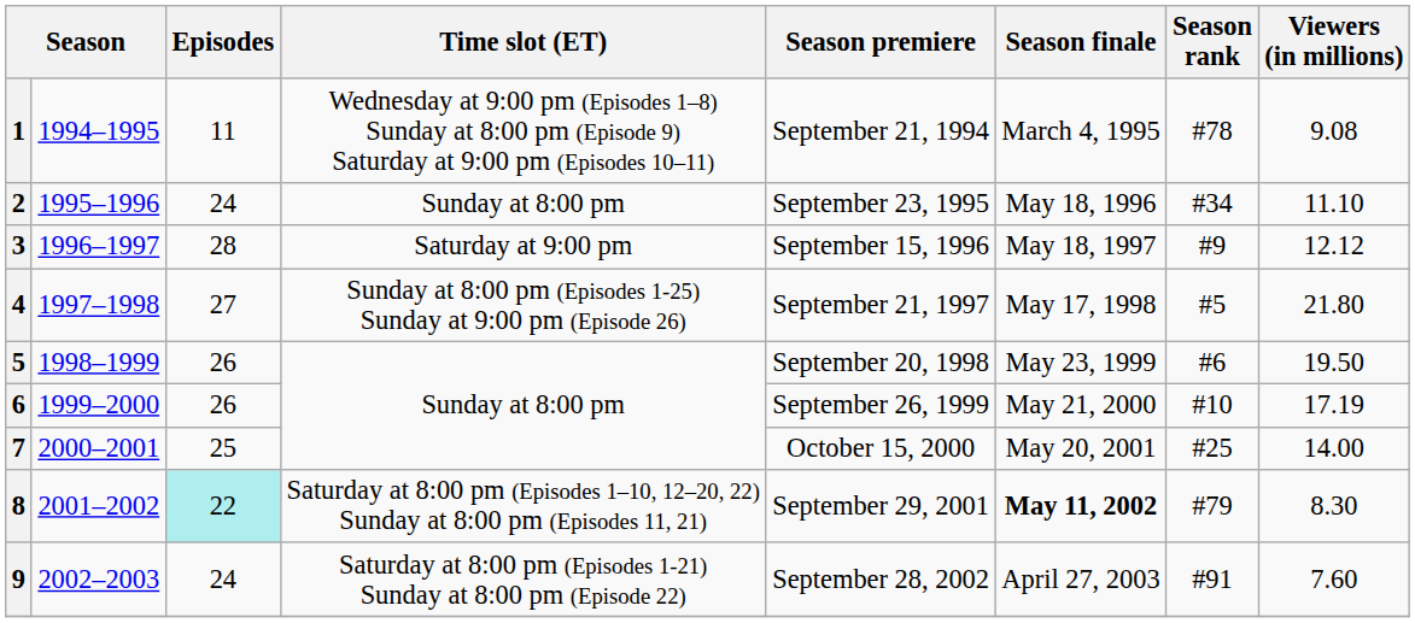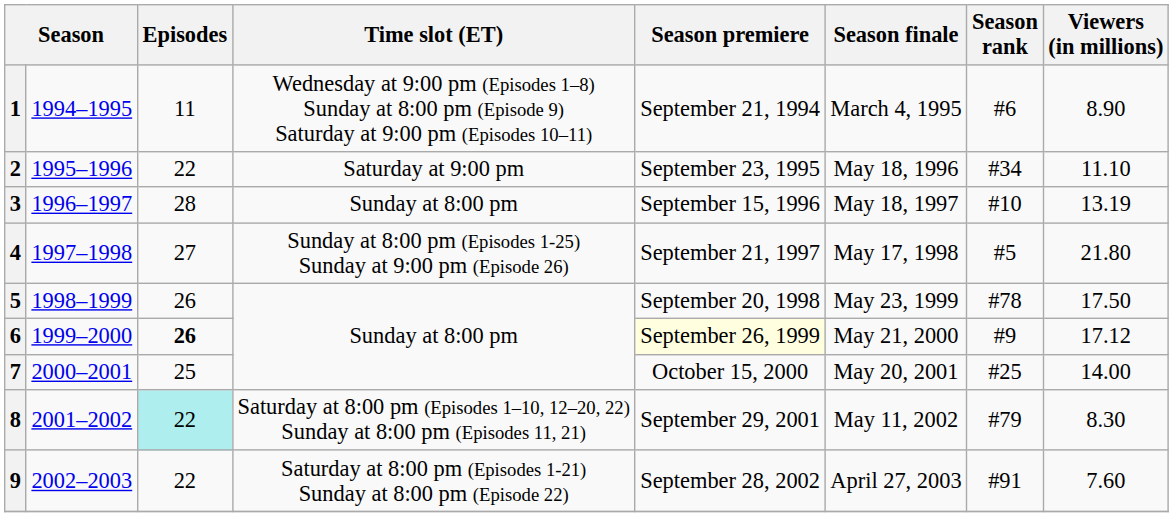 <table class="wikitable">
 <tr>
 <th colspan="2">Season</th>
 <th>Episodes</th>
 <th>Time slot (ET)</th>
 <th>Season premiere</th>
 <th>Season finale</th>
 <th>Season<br>rank</th>
 <th>Viewers<br>(in millions)</th>
 </tr>
 <tr>
 <th>1</th>
 <td style="text-align:center;"><a href='#'>1994–1995</a></td>
 <td style="text-align:center;">11</td>
 <td style="text-align:center;">Wednesday at 9:00 pm <small>(Episodes 1–8)</small><br>Sunday at 8:00 pm <small>(Episode 9)</small><br>Saturday at 9:00 pm <small>(Episodes 10–11)</small></td>
 <td style="text-align:center;">September 21, 1994</td>
 <td style="text-align:center;">March 4, 1995</td>
-<td style="text-align:center;">#78</td>
-<td style="text-align:center;">9.08</td>
+<td style="text-align:center;">#6</td>
+<td style="text-align:center;">8.90</td>
 </tr>
 <tr>
 <th>2</th>
 <td style="text-align:center;"><a href='#'>1995–1996</a></td>
-<td style="text-align:center;">24</td>
-<td style="text-align:center;">Sunday at 8:00 pm</td>
+<td style="text-align:center;">22</td>
+<td style="text-align:center;">Saturday at 9:00 pm</td>
 <td style="text-align:center;">September 23, 1995</td>
 <td style="text-align:center;">May 18, 1996</td>
 <td style="text-align:center;">#34</td>
 <td style="text-align:center;">11.10</td>
 </tr>
 <tr>
 <th>3</th>
 <td style="text-align:center;"><a href='#'>1996–1997</a></td>
 <td style="text-align:center;">28</td>
-<td style="text-align:center;">Saturday at 9:00 pm</td>
+<td style="text-align:center;">Sunday at 8:00 pm</td>
 <td style="text-align:center;">September 15, 1996</td>
 <td style="text-align:center;">May 18, 1997</td>
-<td style="text-align:center;">#9</td>
-<td style="text-align:center;">12.12</td>
+<td style="text-align:center;">#10</td>
+<td style="text-align:center;">13.19</td>
 </tr>
 <tr>
 <th>4</th>
 <td style="text-align:center;"><a href='#'>1997–1998</a></td>
 <td style="text-align:center;">27</td>
 <td style="text-align:center;">Sunday at 8:00 pm <small>(Episodes 1-25)</small><br>Sunday at 9:00 pm <small>(Episode 26)</small></td>
 <td style="text-align:center;">September 21, 1997</td>
 <td style="text-align:center;">May 17, 1998</td>
 <td style="text-align:center;">#5</td>
 <td style="text-align:center;">21.80</td>
 </tr>
 <tr>
 <th>5</th>
 <td style="text-align:center;"><a href='#'>1998–1999</a></td>
 <td style="text-align:center;">26</td>
 <td style="text-align:center;" rowspan="3">Sunday at 8:00 pm</td>
 <td style="text-align:center;">September 20, 1998</td>
 <td style="text-align:center;">May 23, 1999</td>
-<td style="text-align:center;">#6</td>
-<td style="text-align:center;">19.50 </td>
+<td style="text-align:center;">#78</td>
+<td style="text-align:center;">17.50 </td>
 </tr>
 <tr>
 <th>6</th>
 <td style="text-align:center;"><a href='#'>1999–2000</a></td>
-<td style="text-align:center;">26</td>
-<td style="text-align:center;">September 26, 1999</td>
+<td style="text-align:center;"><strong>26</strong></td>
+<td style="background: lightyellow; text-align:center;">September 26, 1999</td>
 <td style="text-align:center;">May 21, 2000</td>
-<td style="text-align:center;">#10</td>
-<td style="text-align:center;">17.19</td>
+<td style="text-align:center;">#9</td>
+<td style="text-align:center;">17.12</td>
 </tr>
 <tr>
 <th>7</th>
 <td style="text-align:center;"><a href='#'>2000–2001</a></td>
 <td style="text-align:center;">25</td>
 <td style="text-align:center;">October 15, 2000</td>
 <td style="text-align:center;">May 20, 2001</td>
 <td style="text-align:center;">#25</td>
 <td style="text-align:center;">14.00</td>
 </tr>
 <tr>
 <th>8</th>
 <td style="text-align:center;"><a href='#'>2001–2002</a></td>
 <td style="background: paleturquoise; text-align:center;">22</td>
 <td style="text-align:center;">Saturday at 8:00 pm <small>(Episodes 1–10, 12–20, 22)</small><br>Sunday at 8:00 pm <small>(Episodes 11, 21)</small></td>
 <td style="text-align:center;">September 29, 2001</td>
-<td style="text-align:center;"><strong>May 11, 2002</strong></td>
+<td style="text-align:center;">May 11, 2002</td>
 <td style="text-align:center;">#79</td>
 <td style="text-align:center;">8.30</td>
 </tr>
 <tr>
 <th>9</th>
 <td style="text-align:center;"><a href='#'>2002–2003</a></td>
-<td style="text-align:center;">24</td>
+<td style="text-align:center;">22</td>
 <td style="text-align:center;">Saturday at 8:00 pm <small>(Episodes 1-21)</small><br>Sunday at 8:00 pm <small>(Episode 22)</small></td>
 <td style="text-align:center;">September 28, 2002</td>
 <td style="text-align:center;">April 27, 2003</td>
 <td style="text-align:center;">#91</td>
 <td style="text-align:center;">7.60</td>
 </tr>
 <tr>
 </tr>
 </table>
